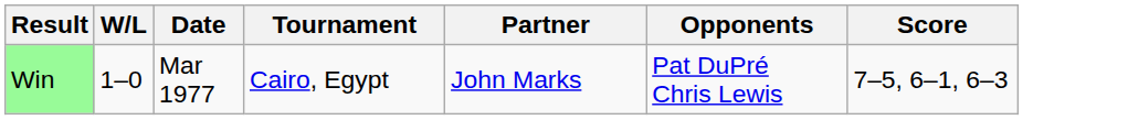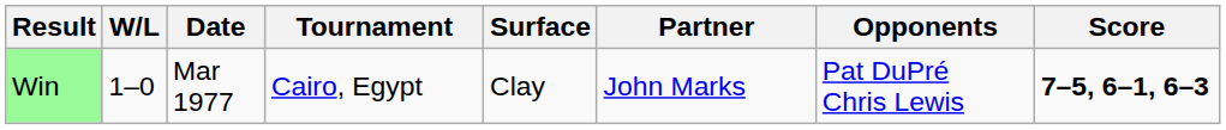 <table class="sortable wikitable">
 <tr>
 <th style="width:40px">Result</th>
 <th style="width:30px" class="unsortable">W/L</th>
 <th style="width:50px">Date</th>
 <th style="width:120px">Tournament</th>
+<th style="width:50px">Surface</th>
 <th style="width:120px">Partner</th>
 <th style="width:120px">Opponents</th>
 <th style="width:100px" class="unsortable">Score</th>
 </tr>
 <tr>
 <td style="background:#98fb98;">Win</td>
 <td>1–0</td>
 <td>Mar 1977</td>
 <td><a href='#'>Cairo</a>, Egypt</td>
+<td>Clay</td>
 <td> <a href='#'>John Marks</a></td>
 <td> <a href='#'>Pat DuPré</a> <br>  <a href='#'>Chris Lewis</a></td>
-<td>7–5, 6–1, 6–3</td>
+<td><strong>7–5, 6–1, 6–3</strong></td>
 </tr>
 </table>
